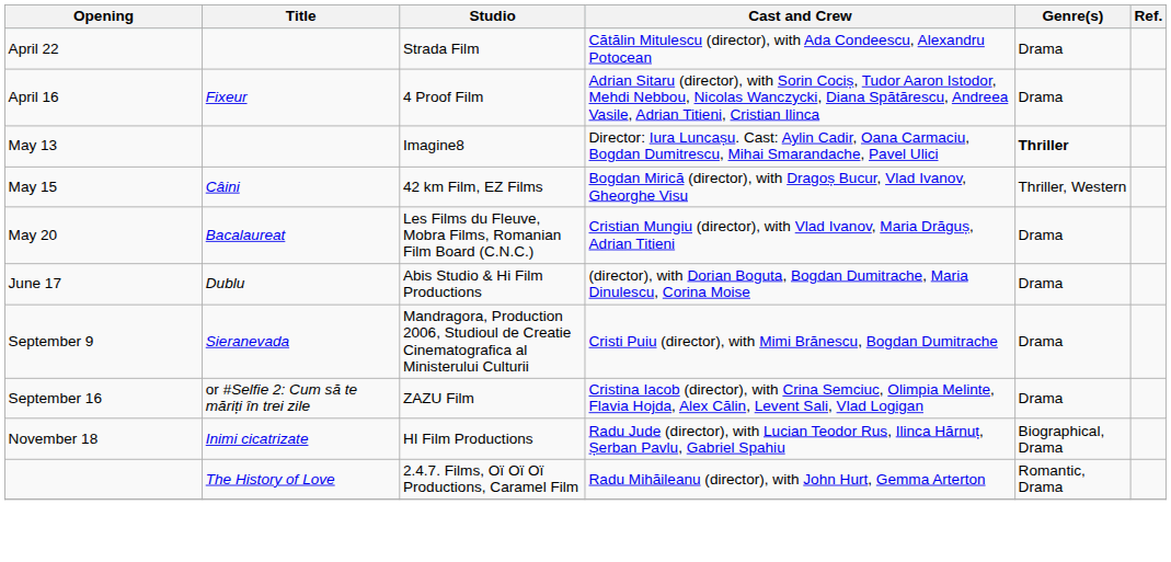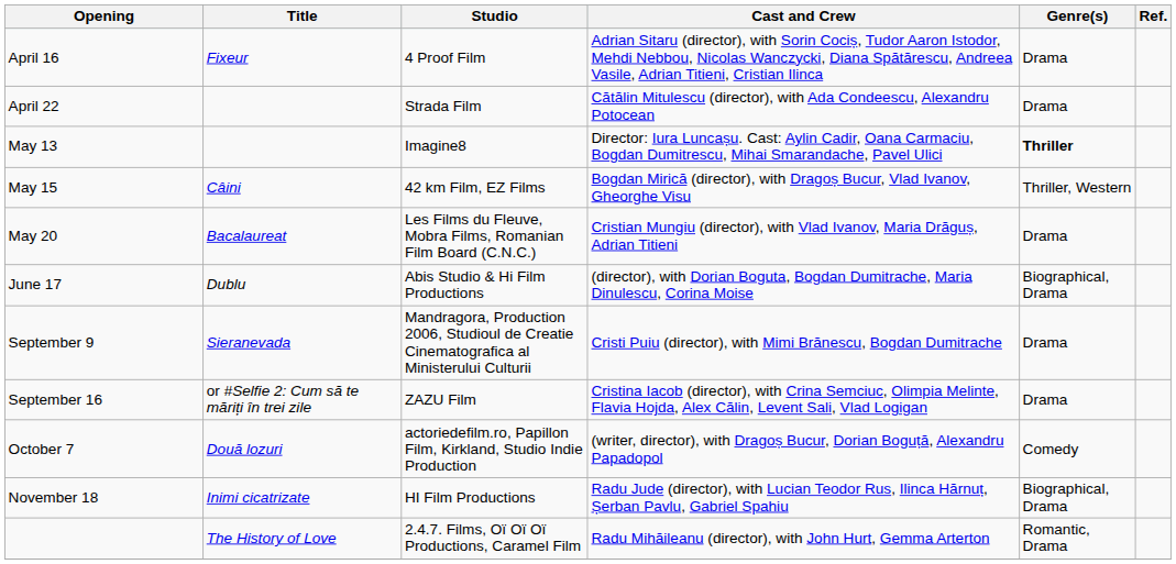 <table class="wikitable">
 <tr style="background:#b0e0e6; text-align:center;">
 <th style="width:17%;">Opening</th>
 <th style="width:17%;">Title</th>
 <th style="width:16%;">Studio</th>
 <th>Cast and Crew</th>
 <th style="width:10%;">Genre(s)</th>
 <th>Ref.</th>
 </tr>
 <tr>
+<td>April 16</td>
+<td><em><a href='#'>Fixeur</a></em></td>
+<td>4 Proof Film</td>
+<td><a href='#'>Adrian Sitaru</a>  (director), with <a href='#'>Sorin Cociș</a>, <a href='#'>Tudor Aaron Istodor</a>, <a href='#'>Mehdi Nebbou</a>, <a href='#'>Nicolas Wanczycki</a>, <a href='#'>Diana Spătărescu</a>, <a href='#'>Andreea Vasile</a>, <a href='#'>Adrian Titieni</a>, <a href='#'>Cristian Ilinca</a></td>
+<td>Drama</td>
+<td>  </td>
+</tr>
+<tr>
 <td>April 22</td>
 <td><em></em></td>
 <td>Strada Film</td>
 <td><a href='#'>Cătălin Mitulescu</a>  (director), with <a href='#'>Ada Condeescu</a>, <a href='#'>Alexandru Potocean</a></td>
-<td>Drama</td>
-<td>  </td>
-</tr>
-<tr>
-<td>April 16</td>
-<td><em><a href='#'>Fixeur</a></em></td>
-<td>4 Proof Film</td>
-<td><a href='#'>Adrian Sitaru</a>  (director), with <a href='#'>Sorin Cociș</a>, <a href='#'>Tudor Aaron Istodor</a>, <a href='#'>Mehdi Nebbou</a>, <a href='#'>Nicolas Wanczycki</a>, <a href='#'>Diana Spătărescu</a>, <a href='#'>Andreea Vasile</a>, <a href='#'>Adrian Titieni</a>, <a href='#'>Cristian Ilinca</a></td>
 <td>Drama</td>
 <td>  </td>
 </tr>
 <tr>
 <td>May 13</td>
 <td><em></em></td>
 <td>Imagine8</td>
 <td>Director: <a href='#'>Iura Luncașu</a>. Cast: <a href='#'>Aylin Cadir</a>, <a href='#'>Oana Carmaciu</a>, <a href='#'>Bogdan Dumitrescu</a>, <a href='#'>Mihai Smarandache</a>, <a href='#'>Pavel Ulici</a></td>
 <td><strong>Thriller</strong></td>
 <td> </td>
 </tr>
 <tr>
 <td>May 15</td>
 <td><a href='#'><em>Câini</em></a></td>
 <td>42 km Film, EZ Films</td>
 <td><a href='#'>Bogdan Mirică</a> (director), with <a href='#'>Dragoș Bucur</a>, <a href='#'>Vlad Ivanov</a>, <a href='#'>Gheorghe Visu</a></td>
 <td>Thriller, Western</td>
 <td> </td>
 </tr>
 <tr>
 <td>May 20</td>
 <td><a href='#'><em>Bacalaureat</em></a></td>
 <td>Les Films du Fleuve, Mobra Films, Romanian Film Board (C.N.C.)</td>
 <td><a href='#'>Cristian Mungiu</a> (director), with <a href='#'>Vlad Ivanov</a>, <a href='#'>Maria Drăguș</a>, <a href='#'>Adrian Titieni</a></td>
 <td>Drama</td>
 <td>  </td>
 </tr>
 <tr>
 <td>June 17</td>
 <td><em>Dublu</em></td>
 <td>Abis Studio & Hi Film Productions</td>
 <td> (director), with <a href='#'>Dorian Boguta</a>, <a href='#'>Bogdan Dumitrache</a>, <a href='#'>Maria Dinulescu</a>, <a href='#'>Corina Moise</a></td>
-<td>Drama</td>
+<td>Biographical, Drama</td>
 <td> </td>
 </tr>
 <tr>
 <td>September  9</td>
 <td><em><a href='#'>Sieranevada</a></em></td>
 <td>Mandragora, Production 2006, Studioul de Creatie Cinematografica al Ministerului Culturii</td>
 <td><a href='#'>Cristi Puiu</a> (director), with <a href='#'>Mimi Brănescu</a>, <a href='#'>Bogdan Dumitrache</a></td>
 <td>Drama</td>
 <td></td>
 </tr>
 <tr>
 <td>September  16</td>
 <td><em></em> or <em>#Selfie 2: Cum să te măriți în trei zile</em></td>
 <td>ZAZU Film</td>
 <td><a href='#'>Cristina Iacob</a> (director), with <a href='#'>Crina Semciuc</a>, <a href='#'>Olimpia Melinte</a>, <a href='#'>Flavia Hojda</a>, <a href='#'>Alex Călin</a>, <a href='#'>Levent Sali</a>, <a href='#'>Vlad Logigan</a></td>
 <td>Drama</td>
 <td> </td>
+</tr>
+<tr>
+<td>October 7</td>
+<td><a href='#'><em>Două lozuri</em></a></td>
+<td>actoriedefilm.ro, Papillon Film, Kirkland, Studio Indie Production</td>
+<td> (writer, director), with <a href='#'>Dragoș Bucur</a>, <a href='#'>Dorian Boguță</a>, <a href='#'>Alexandru Papadopol</a></td>
+<td>Comedy</td>
+<td>  </td>
 </tr>
 <tr>
 <td>November 18</td>
 <td><em><a href='#'>Inimi cicatrizate</a></em></td>
 <td>HI Film Productions</td>
 <td><a href='#'>Radu Jude</a> (director), with <a href='#'>Lucian Teodor Rus</a>, <a href='#'>Ilinca Hărnuț</a>, <a href='#'>Șerban Pavlu</a>, <a href='#'>Gabriel Spahiu</a></td>
 <td>Biographical, Drama</td>
 <td>   </td>
 </tr>
 <tr>
 <td></td>
 <td><em><a href='#'>The History of Love</a></em></td>
 <td>2.4.7. Films, Oï Oï Oï Productions, Caramel Film</td>
 <td><a href='#'>Radu Mihăileanu</a> (director), with <a href='#'>John Hurt</a>, <a href='#'>Gemma Arterton</a></td>
 <td>Romantic, Drama</td>
 <td>  </td>
 </tr>
 <tr>
 </tr>
 </table>
